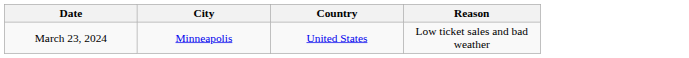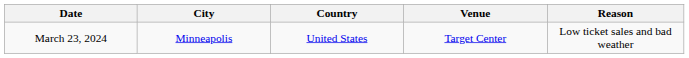 <table class="wikitable plainrowheaders" style="text-align:center;">
 <tr>
 <th style="width:180px;">Date</th>
 <th style="width:180px;">City</th>
 <th style="width:180px;">Country</th>
+<th style="width:195px;">Venue</th>
 <th style="width:185px;">Reason</th>
 </tr>
 <tr>
 <td>March 23, 2024</td>
 <td><a href='#'>Minneapolis</a></td>
 <td><a href='#'>United States</a></td>
+<td><a href='#'>Target Center</a></td>
 <td>Low ticket sales and bad weather</td>
 </tr>
 </table>
